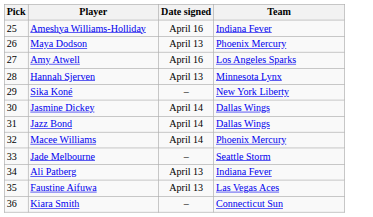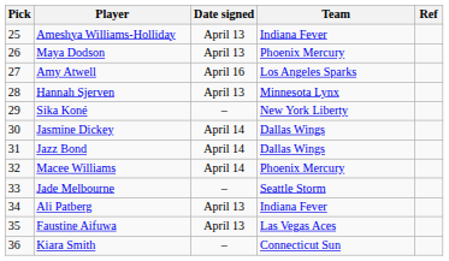 <table class="wikitable">
 <tr>
 <th style="width:30px">Pick</th>
 <th style="width:200px">Player</th>
 <th style="width:80px">Date signed</th>
 <th style="width:200px">Team</th>
+<th class="unsortable" style="width:30px">Ref</th>
 </tr>
 <tr>
 <td>25</td>
 <td> <a href='#'>Ameshya Williams-Holliday</a></td>
-<td align="center">April 16</td>
+<td align="center">April 13</td>
 <td><a href='#'>Indiana Fever</a></td>
+<td align="center"></td>
 </tr>
 <tr>
 <td>26</td>
 <td> <a href='#'>Maya Dodson</a></td>
 <td align="center">April 13</td>
 <td><a href='#'>Phoenix Mercury</a></td>
+<td align="center"></td>
 </tr>
 <tr>
 <td>27</td>
 <td> <a href='#'>Amy Atwell</a></td>
 <td align="center">April 16</td>
 <td><a href='#'>Los Angeles Sparks</a></td>
+<td align="center"></td>
 </tr>
 <tr>
 <td>28</td>
 <td> <a href='#'>Hannah Sjerven</a></td>
 <td align="center">April 13</td>
 <td><a href='#'>Minnesota Lynx</a></td>
+<td align="center"></td>
 </tr>
 <tr>
 <td>29</td>
 <td> <a href='#'>Sika Koné</a></td>
 <td align="center">–</td>
 <td><a href='#'>New York Liberty</a></td>
+<td></td>
 </tr>
 <tr>
 <td>30</td>
 <td> <a href='#'>Jasmine Dickey</a></td>
 <td align="center">April 14</td>
 <td><a href='#'>Dallas Wings</a></td>
+<td align="center"></td>
 </tr>
 <tr>
 <td>31</td>
 <td> <a href='#'>Jazz Bond</a></td>
 <td align="center">April 14</td>
 <td><a href='#'>Dallas Wings</a></td>
+<td align="center"></td>
 </tr>
 <tr>
 <td>32</td>
 <td> <a href='#'>Macee Williams</a></td>
 <td align="center">April 14</td>
 <td><a href='#'>Phoenix Mercury</a></td>
+<td align="center"></td>
 </tr>
 <tr>
 <td>33</td>
 <td> <a href='#'>Jade Melbourne</a></td>
 <td align="center">–</td>
 <td><a href='#'>Seattle Storm</a></td>
+<td></td>
 </tr>
 <tr>
 <td>34</td>
 <td> <a href='#'>Ali Patberg</a></td>
 <td align="center">April 13</td>
 <td><a href='#'>Indiana Fever</a></td>
+<td align="center"></td>
 </tr>
 <tr>
 <td>35</td>
 <td> <a href='#'>Faustine Aifuwa</a></td>
 <td align="center">April 13</td>
 <td><a href='#'>Las Vegas Aces</a></td>
+<td align="center"></td>
 </tr>
 <tr>
 <td>36</td>
 <td> <a href='#'>Kiara Smith</a></td>
 <td align="center">–</td>
 <td><a href='#'>Connecticut Sun</a></td>
+<td></td>
 </tr>
 </table>
